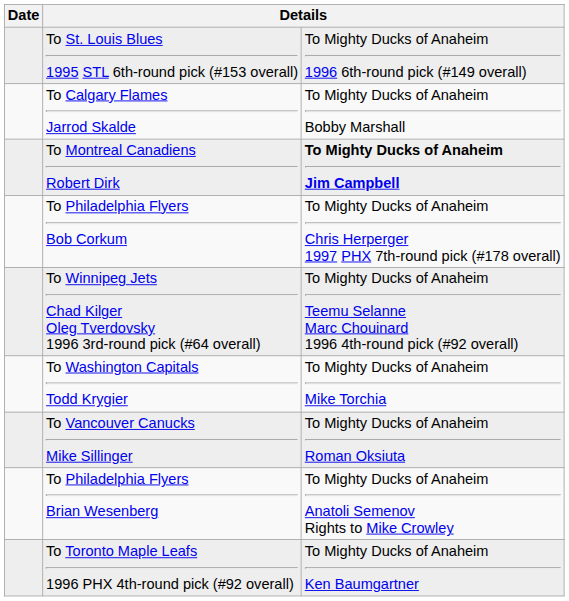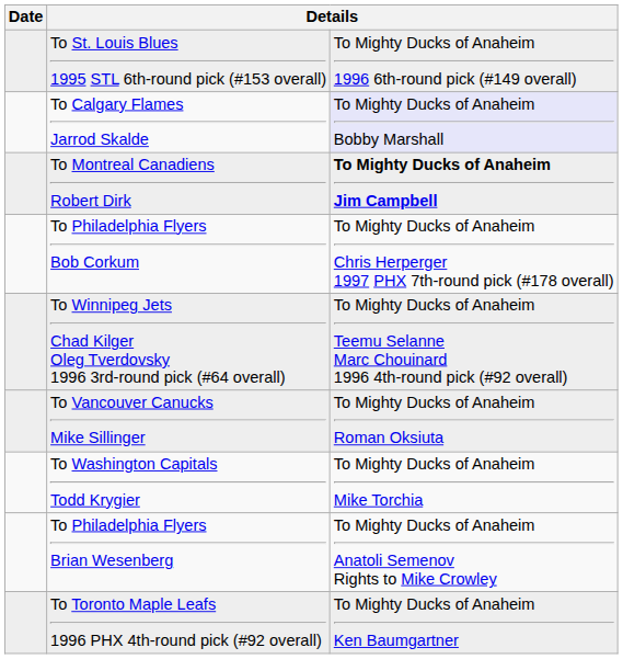 <table class="wikitable">
 <tr>
 <th>Date</th>
 <th colspan="2">Details</th>
 </tr>
 <tr style="background:#eee;">
 <td></td>
 <td valign="top">To <a href='#'>St. Louis Blues</a><hr><a href='#'>1995</a> <a href='#'>STL</a> 6th-round pick (#153 overall)</td>
 <td valign="top">To Mighty Ducks of Anaheim<hr><a href='#'>1996</a> 6th-round pick (#149 overall)</td>
 </tr>
 <tr>
 <td></td>
 <td valign="top">To <a href='#'>Calgary Flames</a><hr><a href='#'>Jarrod Skalde</a></td>
-<td valign="top">To Mighty Ducks of Anaheim<hr>Bobby Marshall</td>
+<td valign="top" style="background: lavender;">To Mighty Ducks of Anaheim<hr>Bobby Marshall</td>
 </tr>
 <tr style="background:#eee;">
 <td></td>
 <td valign="top">To <a href='#'>Montreal Canadiens</a><hr><a href='#'>Robert Dirk</a></td>
 <td valign="top"><strong>To Mighty Ducks of Anaheim<hr><a href='#'>Jim Campbell</a></strong></td>
 </tr>
 <tr>
 <td></td>
 <td valign="top">To <a href='#'>Philadelphia Flyers</a><hr><a href='#'>Bob Corkum</a></td>
 <td valign="top">To Mighty Ducks of Anaheim<hr><a href='#'>Chris Herperger</a><br><a href='#'>1997</a> <a href='#'>PHX</a> 7th-round pick (#178 overall)</td>
 </tr>
 <tr style="background:#eee;">
 <td></td>
 <td valign="top">To <a href='#'>Winnipeg Jets</a><hr><a href='#'>Chad Kilger</a><br><a href='#'>Oleg Tverdovsky</a><br>1996 3rd-round pick (#64 overall)</td>
 <td valign="top">To Mighty Ducks of Anaheim<hr><a href='#'>Teemu Selanne</a><br><a href='#'>Marc Chouinard</a><br>1996 4th-round pick (#92 overall)</td>
 </tr>
+<tr style="background:#eee;">
+<td></td>
+<td valign="top">To <a href='#'>Vancouver Canucks</a><hr><a href='#'>Mike Sillinger</a></td>
+<td valign="top">To Mighty Ducks of Anaheim<hr><a href='#'>Roman Oksiuta</a></td>
+</tr>
 <tr>
 <td></td>
 <td valign="top">To <a href='#'>Washington Capitals</a><hr><a href='#'>Todd Krygier</a></td>
 <td valign="top">To Mighty Ducks of Anaheim<hr><a href='#'>Mike Torchia</a></td>
-</tr>
-<tr style="background:#eee;">
-<td></td>
-<td valign="top">To <a href='#'>Vancouver Canucks</a><hr><a href='#'>Mike Sillinger</a></td>
-<td valign="top">To Mighty Ducks of Anaheim<hr><a href='#'>Roman Oksiuta</a></td>
 </tr>
 <tr>
 <td></td>
 <td valign="top">To <a href='#'>Philadelphia Flyers</a><hr><a href='#'>Brian Wesenberg</a></td>
 <td valign="top">To Mighty Ducks of Anaheim<hr><a href='#'>Anatoli Semenov</a><br>Rights to <a href='#'>Mike Crowley</a></td>
 </tr>
 <tr style="background:#eee;">
 <td></td>
 <td valign="top">To <a href='#'>Toronto Maple Leafs</a><hr>1996 PHX 4th-round pick (#92 overall)</td>
 <td valign="top">To Mighty Ducks of Anaheim<hr><a href='#'>Ken Baumgartner</a></td>
 </tr>
 </table>
